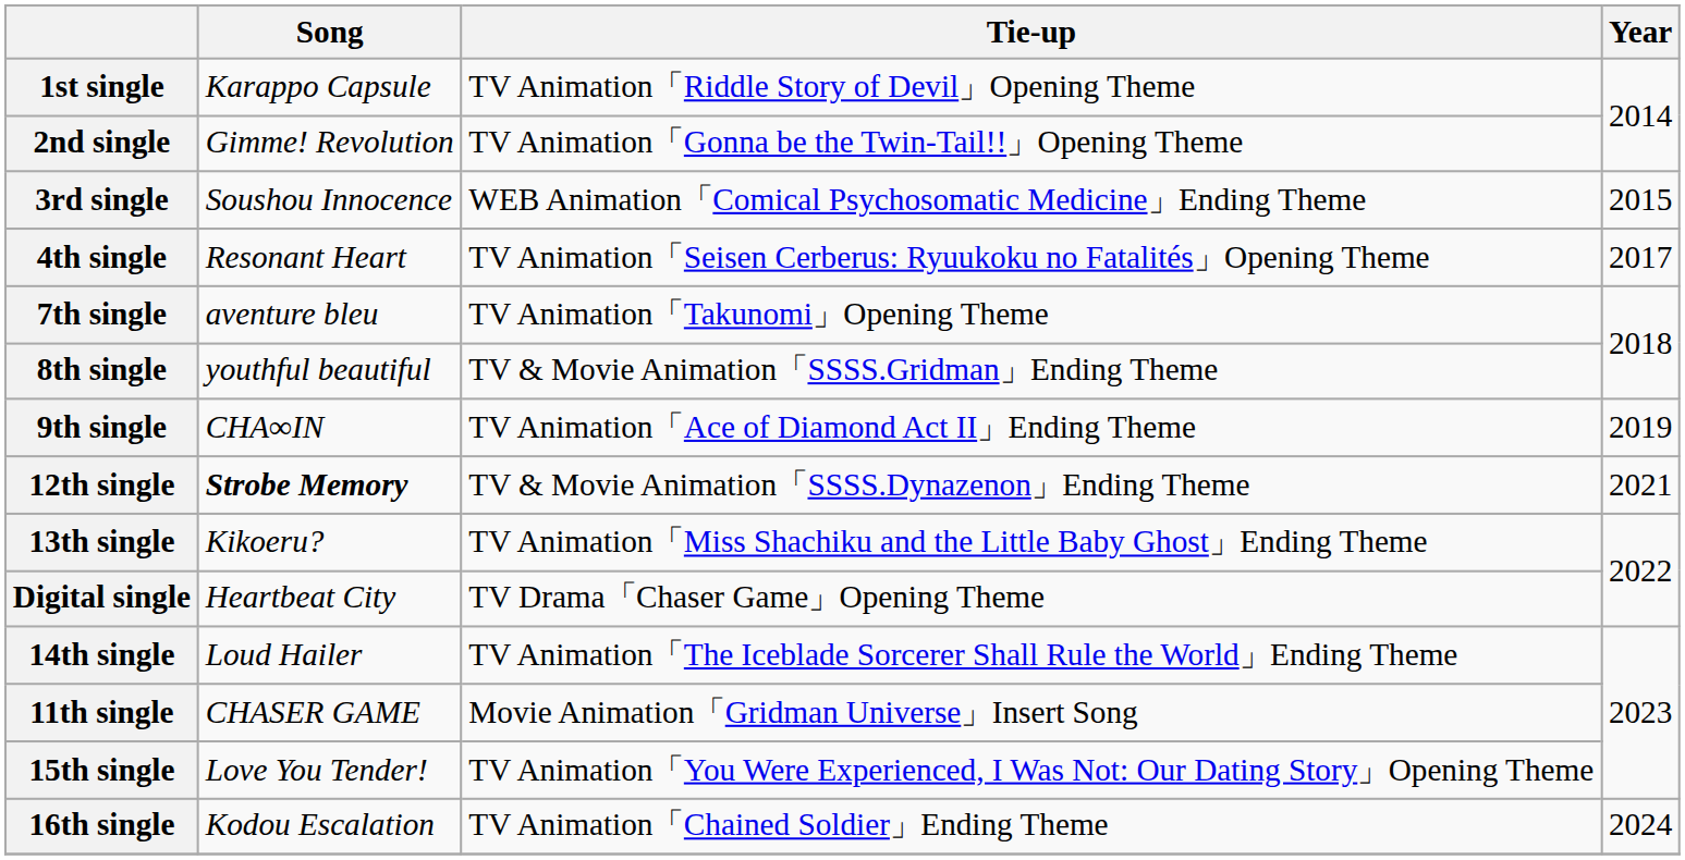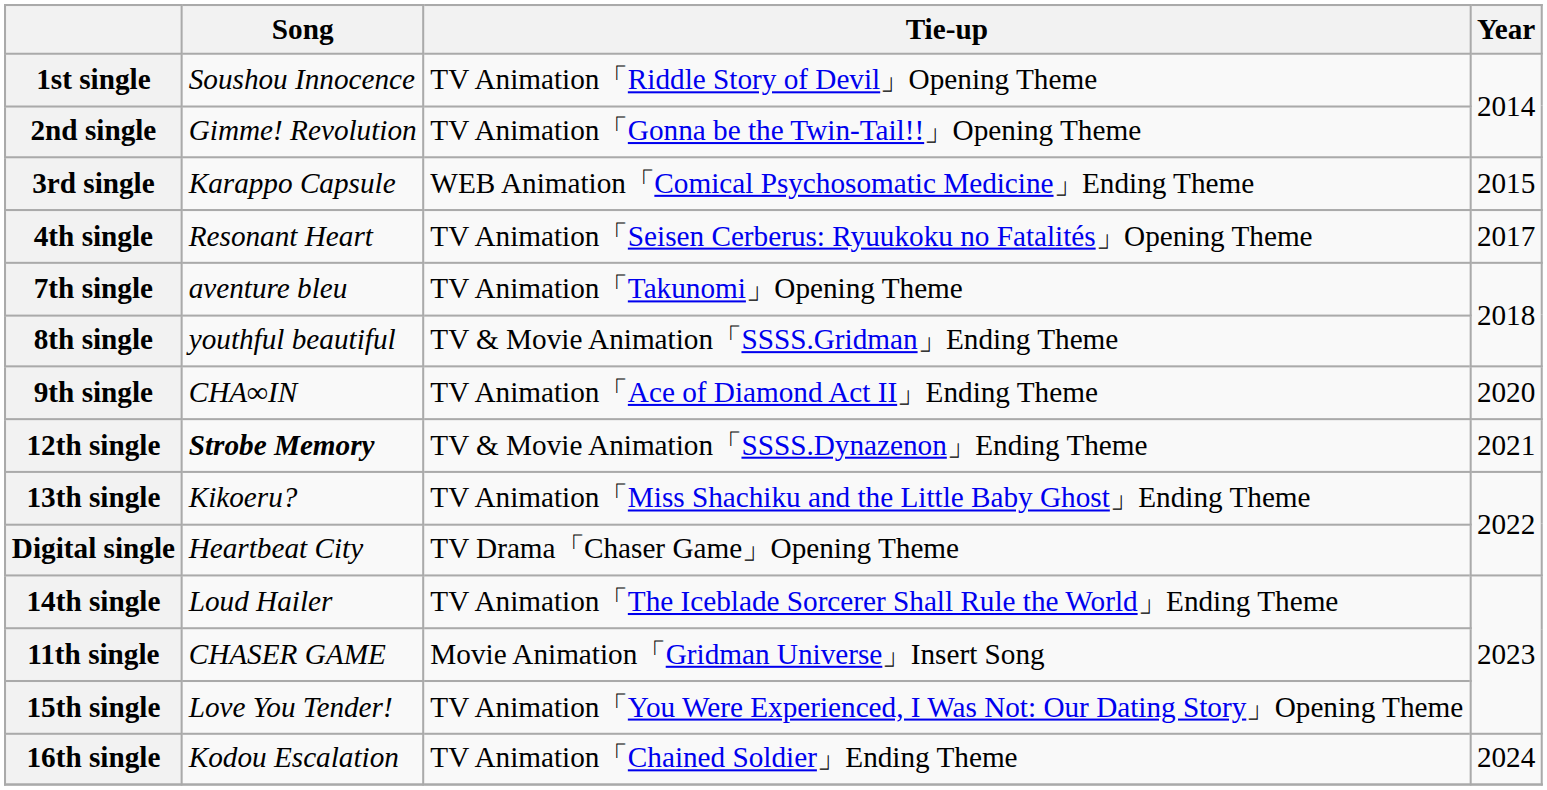 <table class="wikitable" style="font-size: 90%;">
 <tr>
 <th></th>
 <th>Song</th>
 <th>Tie-up</th>
 <th>Year</th>
 </tr>
 <tr>
 <th align="center">1st single</th>
-<td><em>Karappo Capsule</em></td>
+<td><em>Soushou Innocence</em></td>
 <td>TV Animation「<a href='#'>Riddle Story of Devil</a>」Opening Theme</td>
 <td rowspan="2" align="center">2014</td>
 </tr>
 <tr>
 <th align="center">2nd single</th>
 <td><em>Gimme! Revolution</em></td>
 <td>TV Animation「<a href='#'>Gonna be the Twin-Tail!!</a>」Opening Theme</td>
 </tr>
 <tr>
 <th align="center">3rd single</th>
-<td><em>Soushou Innocence</em></td>
+<td><em>Karappo Capsule</em></td>
 <td>WEB Animation「<a href='#'>Comical Psychosomatic Medicine</a>」Ending Theme</td>
 <td align="center">2015</td>
 </tr>
 <tr>
 <th align="center">4th single</th>
 <td><em>Resonant Heart</em></td>
 <td>TV Animation「<a href='#'>Seisen Cerberus: Ryuukoku no Fatalités</a>」Opening Theme</td>
 <td align="center">2017</td>
 </tr>
 <tr>
 <th align="center">7th single</th>
 <td><em>aventure bleu</em></td>
 <td>TV Animation「<a href='#'>Takunomi</a>」Opening Theme</td>
 <td rowspan="2" align="center">2018</td>
 </tr>
 <tr>
 <th align="center">8th single</th>
 <td><em>youthful beautiful</em></td>
 <td>TV & Movie Animation「<a href='#'>SSSS.Gridman</a>」Ending Theme</td>
 </tr>
 <tr>
 <th align="center">9th single</th>
 <td><em>CHA∞IN</em></td>
 <td>TV Animation「<a href='#'>Ace of Diamond Act II</a>」Ending Theme</td>
-<td align="center">2019</td>
+<td align="center">2020</td>
 </tr>
 <tr>
 <th align="center">12th single</th>
 <td><strong><em>Strobe Memory</em></strong></td>
 <td>TV & Movie Animation「<a href='#'>SSSS.Dynazenon</a>」Ending Theme</td>
 <td align="center">2021</td>
 </tr>
 <tr>
 <th align="center">13th single</th>
 <td><em>Kikoeru?</em></td>
 <td>TV Animation「<a href='#'>Miss Shachiku and the Little Baby Ghost</a>」Ending Theme</td>
 <td align="center", rowspan="2">2022</td>
 </tr>
 <tr>
 <th align="center">Digital single</th>
 <td><em>Heartbeat City</em></td>
 <td>TV Drama「Chaser Game」Opening Theme</td>
 </tr>
 <tr>
 <th align="center">14th single</th>
 <td><em>Loud Hailer</em></td>
 <td>TV Animation「<a href='#'>The Iceblade Sorcerer Shall Rule the World</a>」Ending Theme</td>
 <td align="center", rowspan="3">2023</td>
 </tr>
 <tr>
 <th align="center">11th single</th>
 <td><em>CHASER GAME</em></td>
 <td>Movie Animation「<a href='#'>Gridman Universe</a>」Insert Song</td>
 </tr>
 <tr>
 <th align="center">15th single</th>
 <td><em>Love You Tender!</em></td>
 <td>TV Animation「<a href='#'>You Were Experienced, I Was Not: Our Dating Story</a>」Opening Theme</td>
 </tr>
 <tr>
 <th align="center">16th single</th>
 <td><em>Kodou Escalation</em></td>
 <td>TV Animation「<a href='#'>Chained Soldier</a>」Ending Theme</td>
 <td align="center">2024</td>
 </tr>
 <tr>
 </tr>
 </table>
